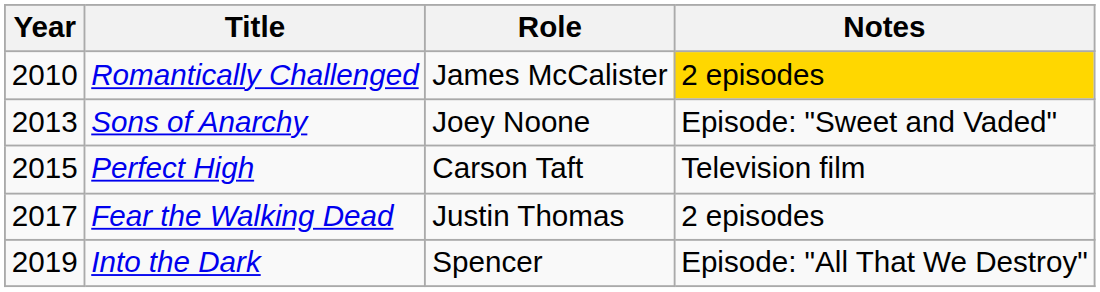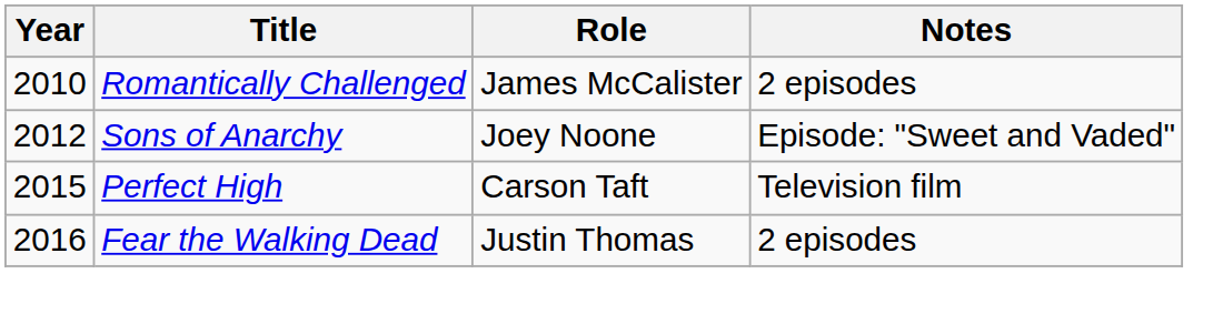 <table class="wikitable sortable">
 <tr>
 <th>Year</th>
 <th>Title</th>
 <th>Role</th>
 <th class="unsortable">Notes</th>
 </tr>
 <tr>
 <td>2010</td>
 <td><em><a href='#'>Romantically Challenged</a></em></td>
 <td>James McCalister</td>
-<td style="background: gold;">2 episodes</td>
+<td>2 episodes</td>
 </tr>
 <tr>
-<td>2013</td>
+<td>2012</td>
 <td><em><a href='#'>Sons of Anarchy</a></em></td>
 <td>Joey Noone</td>
 <td>Episode: "Sweet and Vaded"</td>
 </tr>
 <tr>
 <td>2015</td>
 <td><em><a href='#'>Perfect High</a></em></td>
 <td>Carson Taft</td>
 <td>Television film</td>
 </tr>
 <tr>
-<td>2017</td>
+<td>2016</td>
 <td><em><a href='#'>Fear the Walking Dead</a></em></td>
 <td>Justin Thomas</td>
 <td>2 episodes</td>
 </tr>
-<tr>
-<td>2019</td>
-<td><em><a href='#'>Into the Dark</a></em></td>
-<td>Spencer</td>
-<td>Episode: "All That We Destroy"</td>
-</tr>
 </table>
